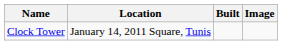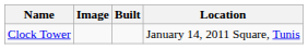 <table class="wikitable">
 <tr>
 <th>Name</th>
+<th>Image</th>
+<th>Built</th>
 <th>Location</th>
-<th>Built</th>
-<th>Image</th>
 </tr>
 <tr>
 <td><a href='#'>Clock Tower</a></td>
-<td>January 14, 2011 Square, <a href='#'>Tunis</a></td>
 <td></td>
 <td></td>
+<td>January 14, 2011 Square, <a href='#'>Tunis</a></td>
 </tr>
 </table>
